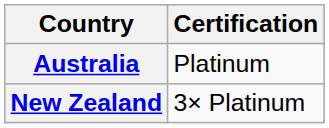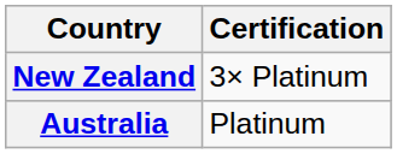 <table class="wikitable plainrowheaders">
 <tr>
 <th>Country</th>
 <th>Certification</th>
 </tr>
 <tr>
+<th scope="row"><a href='#'>New Zealand</a></th>
+<td>3× Platinum</td>
+</tr>
+<tr>
 <th scope="row"><a href='#'>Australia</a></th>
 <td>Platinum</td>
 </tr>
-<tr>
-<th scope="row"><a href='#'>New Zealand</a></th>
-<td>3× Platinum</td>
-</tr>
 </table>
